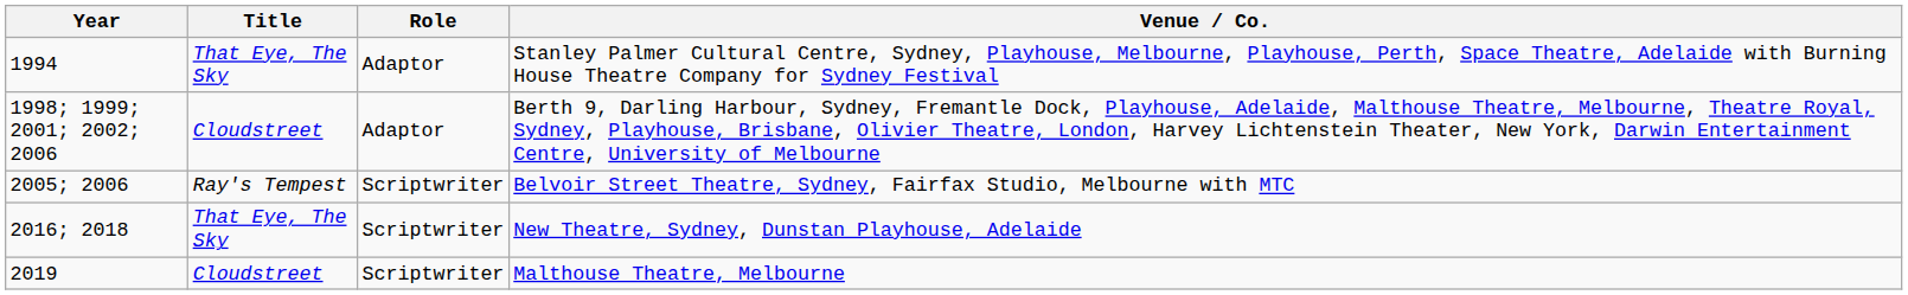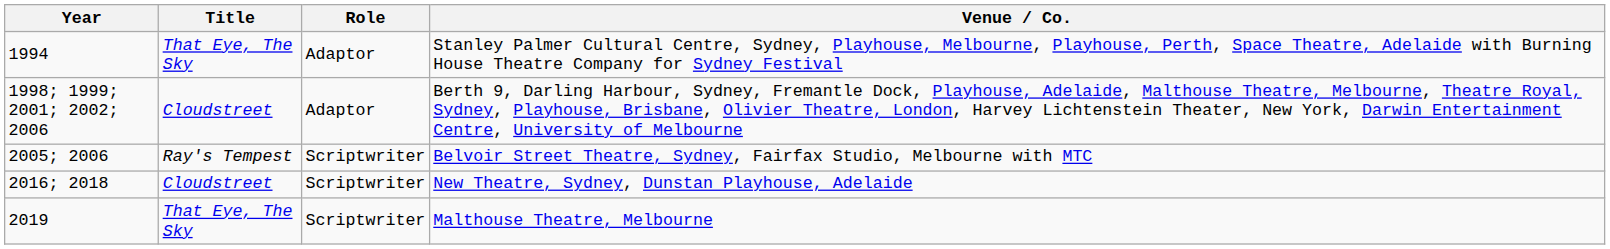 <table class="wikitable">
 <tr>
 <th>Year</th>
 <th>Title</th>
 <th>Role</th>
 <th>Venue / Co.</th>
 </tr>
 <tr>
 <td>1994</td>
 <td><em><a href='#'>That Eye, The Sky</a></em></td>
 <td>Adaptor</td>
 <td>Stanley Palmer Cultural Centre, Sydney, <a href='#'>Playhouse, Melbourne</a>, <a href='#'>Playhouse, Perth</a>, <a href='#'>Space Theatre, Adelaide</a> with Burning House Theatre Company for <a href='#'>Sydney Festival</a></td>
 </tr>
 <tr>
 <td>1998; 1999; 2001; 2002; 2006</td>
 <td><em><a href='#'>Cloudstreet</a></em></td>
 <td>Adaptor</td>
 <td>Berth 9, Darling Harbour, Sydney, Fremantle Dock, <a href='#'>Playhouse, Adelaide</a>, <a href='#'>Malthouse Theatre, Melbourne</a>, <a href='#'>Theatre Royal, Sydney</a>, <a href='#'>Playhouse, Brisbane</a>, <a href='#'>Olivier Theatre, London</a>, Harvey Lichtenstein Theater, New York, <a href='#'>Darwin Entertainment Centre</a>, <a href='#'>University of Melbourne</a></td>
 </tr>
 <tr>
 <td>2005; 2006</td>
 <td><em>Ray's Tempest</em></td>
 <td>Scriptwriter</td>
 <td><a href='#'>Belvoir Street Theatre, Sydney</a>, Fairfax Studio, Melbourne with <a href='#'>MTC</a></td>
 </tr>
 <tr>
 <td>2016; 2018</td>
-<td><em><a href='#'>That Eye, The Sky</a></em></td>
+<td><em><a href='#'>Cloudstreet</a></em></td>
 <td>Scriptwriter</td>
 <td><a href='#'>New Theatre, Sydney</a>, <a href='#'>Dunstan Playhouse, Adelaide</a></td>
 </tr>
 <tr>
 <td>2019</td>
-<td><em><a href='#'>Cloudstreet</a></em></td>
+<td><em><a href='#'>That Eye, The Sky</a></em></td>
 <td>Scriptwriter</td>
 <td><a href='#'>Malthouse Theatre, Melbourne</a></td>
 </tr>
 </table>
